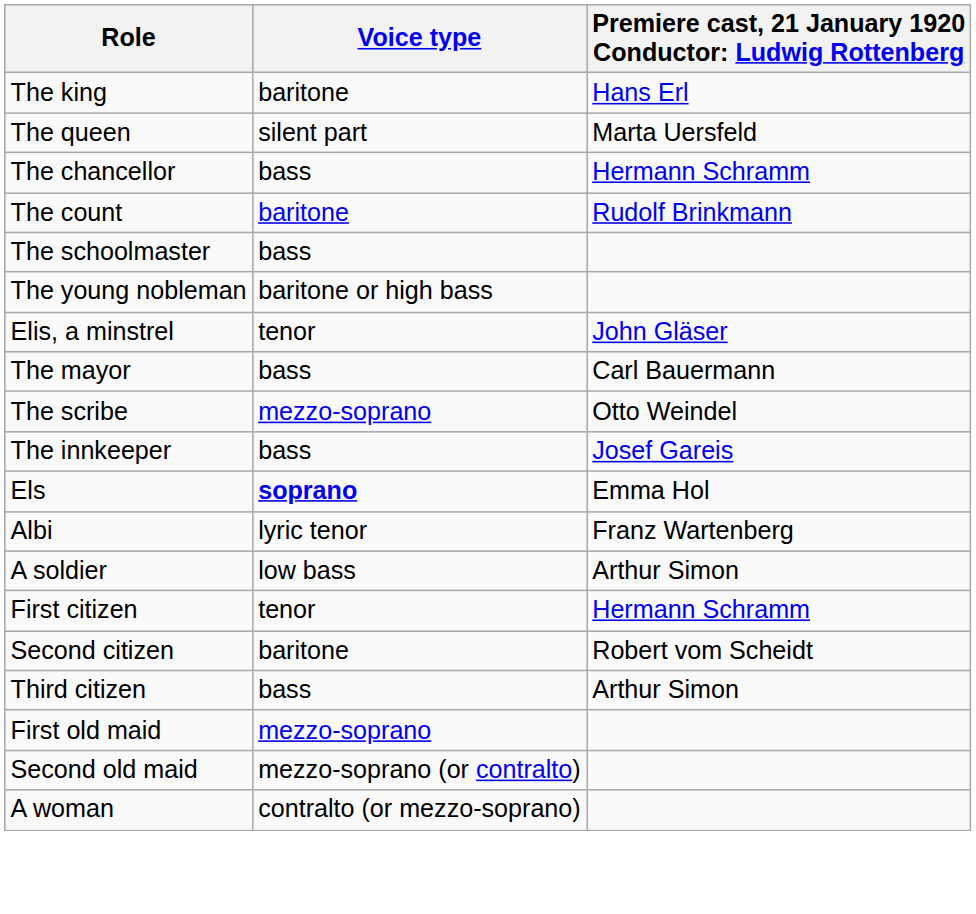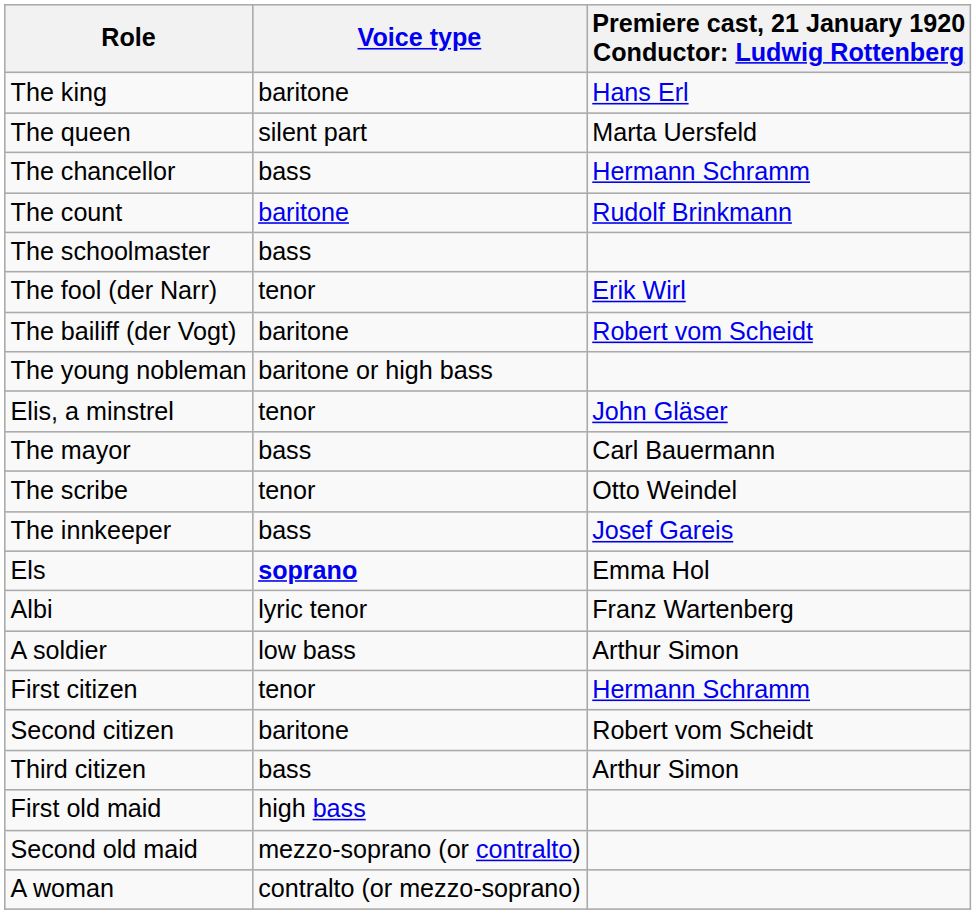 <table class="wikitable">
 <tr>
 <th>Role</th>
 <th><a href='#'>Voice type</a></th>
 <th>Premiere cast, 21 January 1920<br>Conductor: <a href='#'>Ludwig Rottenberg</a></th>
 </tr>
 <tr>
 <td>The king</td>
 <td>baritone</td>
 <td><a href='#'>Hans Erl</a></td>
 </tr>
 <tr>
 <td>The queen</td>
 <td>silent part</td>
 <td>Marta Uersfeld</td>
 </tr>
 <tr>
 <td>The chancellor</td>
 <td>bass</td>
 <td><a href='#'>Hermann Schramm</a></td>
 </tr>
 <tr>
 <td>The count</td>
 <td><a href='#'>baritone</a></td>
 <td><a href='#'>Rudolf Brinkmann</a></td>
 </tr>
 <tr>
 <td>The schoolmaster</td>
 <td>bass</td>
 <td></td>
 </tr>
 <tr>
+<td>The fool (der Narr)</td>
+<td>tenor</td>
+<td><a href='#'>Erik Wirl</a></td>
+</tr>
+<tr>
+<td>The bailiff (der Vogt)</td>
+<td>baritone</td>
+<td><a href='#'>Robert vom Scheidt</a></td>
+</tr>
+<tr>
 <td>The young nobleman</td>
 <td>baritone or high bass</td>
 <td></td>
 </tr>
 <tr>
 <td>Elis, a minstrel</td>
 <td>tenor</td>
 <td><a href='#'>John Gläser</a></td>
 </tr>
 <tr>
 <td>The mayor</td>
 <td>bass</td>
 <td>Carl Bauermann</td>
 </tr>
 <tr>
 <td>The scribe</td>
-<td><a href='#'>mezzo-soprano</a></td>
+<td>tenor</td>
 <td>Otto Weindel</td>
 </tr>
 <tr>
 <td>The innkeeper</td>
 <td>bass</td>
 <td><a href='#'>Josef Gareis</a></td>
 </tr>
 <tr>
 <td>Els</td>
 <td><strong><a href='#'>soprano</a></strong></td>
 <td>Emma Hol</td>
 </tr>
 <tr>
 <td>Albi</td>
 <td>lyric tenor</td>
 <td>Franz Wartenberg</td>
 </tr>
 <tr>
 <td>A soldier</td>
 <td>low bass</td>
 <td>Arthur Simon</td>
 </tr>
 <tr>
 <td>First citizen</td>
 <td>tenor</td>
 <td><a href='#'>Hermann Schramm</a></td>
 </tr>
 <tr>
 <td>Second citizen</td>
 <td>baritone</td>
 <td>Robert vom Scheidt</td>
 </tr>
 <tr>
 <td>Third citizen</td>
 <td>bass</td>
 <td>Arthur Simon</td>
 </tr>
 <tr>
 <td>First old maid</td>
-<td><a href='#'>mezzo-soprano</a></td>
+<td>high <a href='#'>bass</a></td>
 <td></td>
 </tr>
 <tr>
 <td>Second old maid</td>
 <td>mezzo-soprano (or <a href='#'>contralto</a>)</td>
 <td></td>
 </tr>
 <tr>
 <td>A woman</td>
 <td>contralto (or mezzo-soprano)</td>
 <td></td>
 </tr>
 </table>
